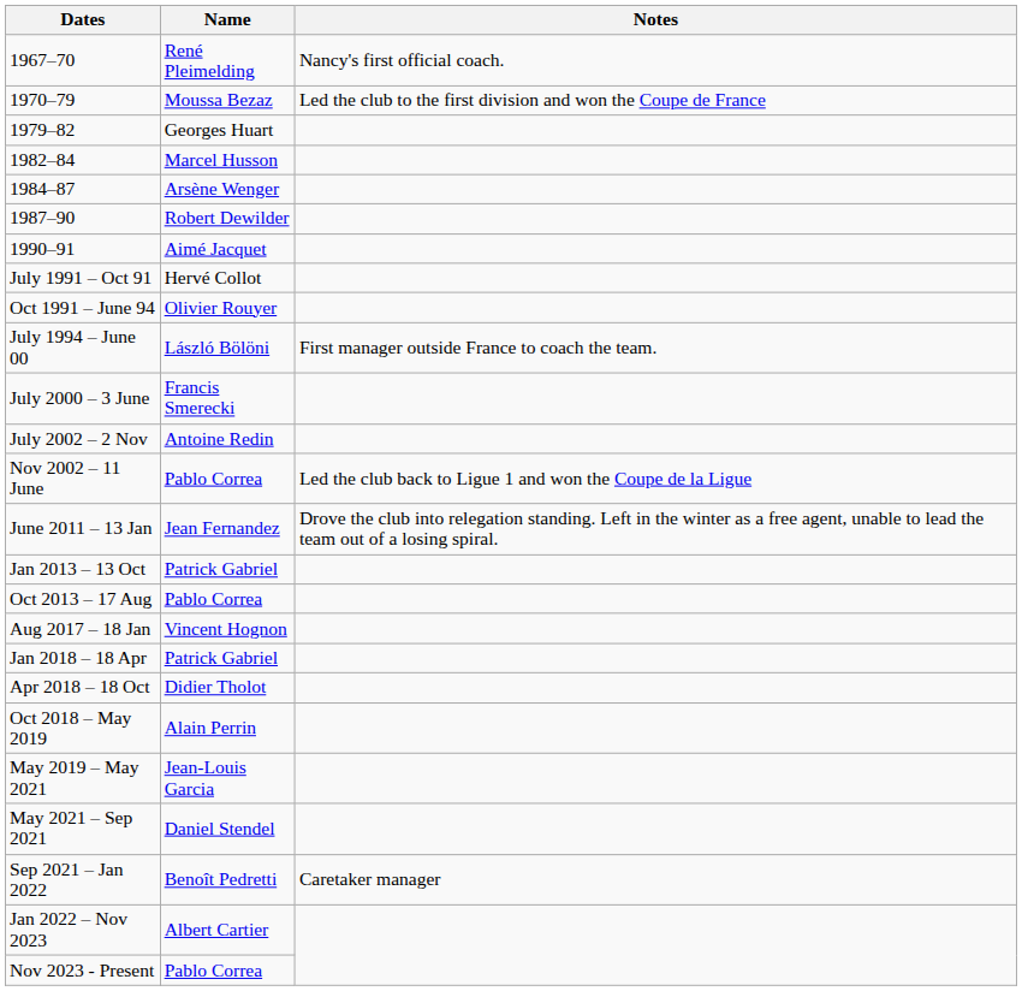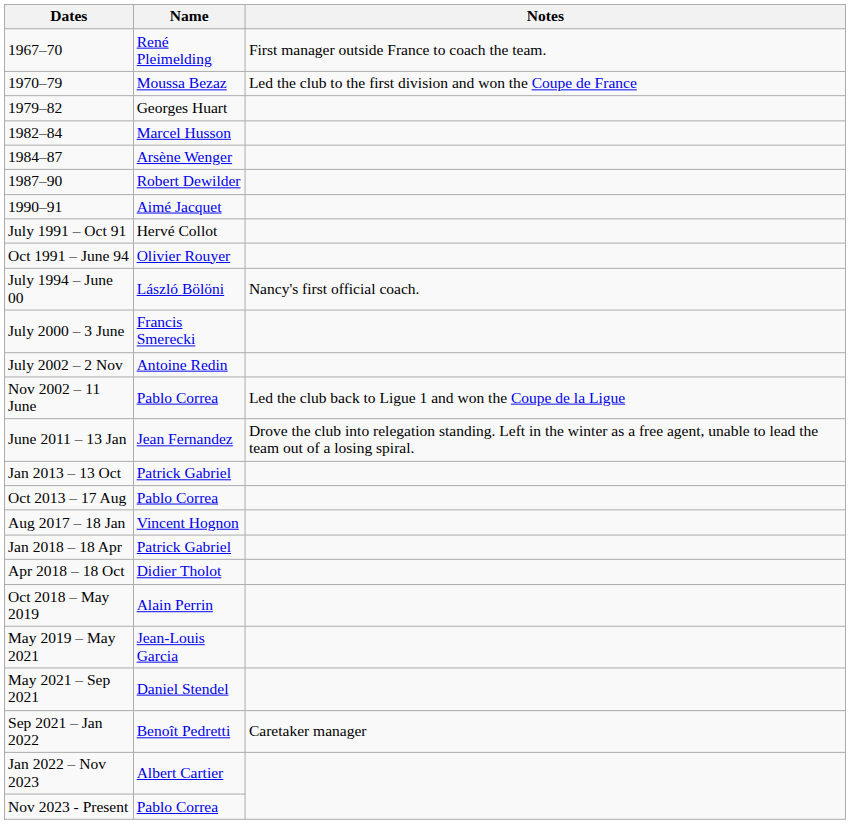 <table class="wikitable">
 <tr>
 <th>Dates</th>
 <th>Name</th>
 <th>Notes</th>
 </tr>
 <tr>
 <td>1967–70</td>
 <td><a href='#'>René Pleimelding</a></td>
-<td>Nancy's first official coach.</td>
+<td>First manager outside France to coach the team.</td>
 </tr>
 <tr>
 <td>1970–79</td>
 <td><a href='#'>Moussa Bezaz</a></td>
 <td>Led the club to the first division and won the <a href='#'>Coupe de France</a></td>
 </tr>
 <tr>
 <td>1979–82</td>
 <td>Georges Huart</td>
 <td></td>
 </tr>
 <tr>
 <td>1982–84</td>
 <td><a href='#'>Marcel Husson</a></td>
 <td></td>
 </tr>
 <tr>
 <td>1984–87</td>
 <td><a href='#'>Arsène Wenger</a></td>
 <td></td>
 </tr>
 <tr>
 <td>1987–90</td>
 <td><a href='#'>Robert Dewilder</a></td>
 <td></td>
 </tr>
 <tr>
 <td>1990–91</td>
 <td><a href='#'>Aimé Jacquet</a></td>
 <td></td>
 </tr>
 <tr>
 <td>July 1991 – Oct 91</td>
 <td>Hervé Collot</td>
 <td></td>
 </tr>
 <tr>
 <td>Oct 1991 – June 94</td>
 <td><a href='#'>Olivier Rouyer</a></td>
 <td></td>
 </tr>
 <tr>
 <td>July 1994 – June 00</td>
 <td><a href='#'>László Bölöni</a></td>
-<td>First manager outside France to coach the team.</td>
+<td>Nancy's first official coach.</td>
 </tr>
 <tr>
 <td>July 2000 – 3 June</td>
 <td><a href='#'>Francis Smerecki</a></td>
 <td></td>
 </tr>
 <tr>
 <td>July 2002 – 2 Nov</td>
 <td><a href='#'>Antoine Redin</a></td>
 <td></td>
 </tr>
 <tr>
 <td>Nov 2002 – 11 June</td>
 <td><a href='#'>Pablo Correa</a></td>
 <td>Led the club back to Ligue 1 and won the <a href='#'>Coupe de la Ligue</a></td>
 </tr>
 <tr>
 <td>June 2011 – 13 Jan</td>
 <td><a href='#'>Jean Fernandez</a></td>
 <td>Drove the club into relegation standing. Left in the winter as a free agent, unable to lead the team out of a losing spiral.</td>
 </tr>
 <tr>
 <td>Jan 2013 – 13 Oct</td>
 <td><a href='#'>Patrick Gabriel</a></td>
 <td></td>
 </tr>
 <tr>
 <td>Oct 2013 – 17 Aug</td>
 <td><a href='#'>Pablo Correa</a></td>
 <td></td>
 </tr>
 <tr>
 <td>Aug 2017 – 18 Jan</td>
 <td><a href='#'>Vincent Hognon</a></td>
 <td></td>
 </tr>
 <tr>
 <td>Jan 2018 – 18 Apr</td>
 <td><a href='#'>Patrick Gabriel</a></td>
 <td></td>
 </tr>
 <tr>
 <td>Apr 2018 – 18 Oct</td>
 <td><a href='#'>Didier Tholot</a></td>
 <td></td>
 </tr>
 <tr>
 <td>Oct 2018 – May 2019</td>
 <td><a href='#'>Alain Perrin</a></td>
 <td></td>
 </tr>
 <tr>
 <td>May 2019 – May 2021</td>
 <td><a href='#'>Jean-Louis Garcia</a></td>
 <td></td>
 </tr>
 <tr>
 <td>May 2021 – Sep 2021</td>
 <td><a href='#'>Daniel Stendel</a></td>
 <td></td>
 </tr>
 <tr>
 <td>Sep 2021 – Jan 2022</td>
 <td><a href='#'>Benoît Pedretti</a></td>
 <td>Caretaker manager</td>
 </tr>
 <tr>
 <td>Jan 2022 – Nov 2023</td>
 <td><a href='#'>Albert Cartier</a></td>
 </tr>
 <tr>
 <td>Nov 2023 - Present</td>
 <td><a href='#'>Pablo Correa</a></td>
 </tr>
 </table>
